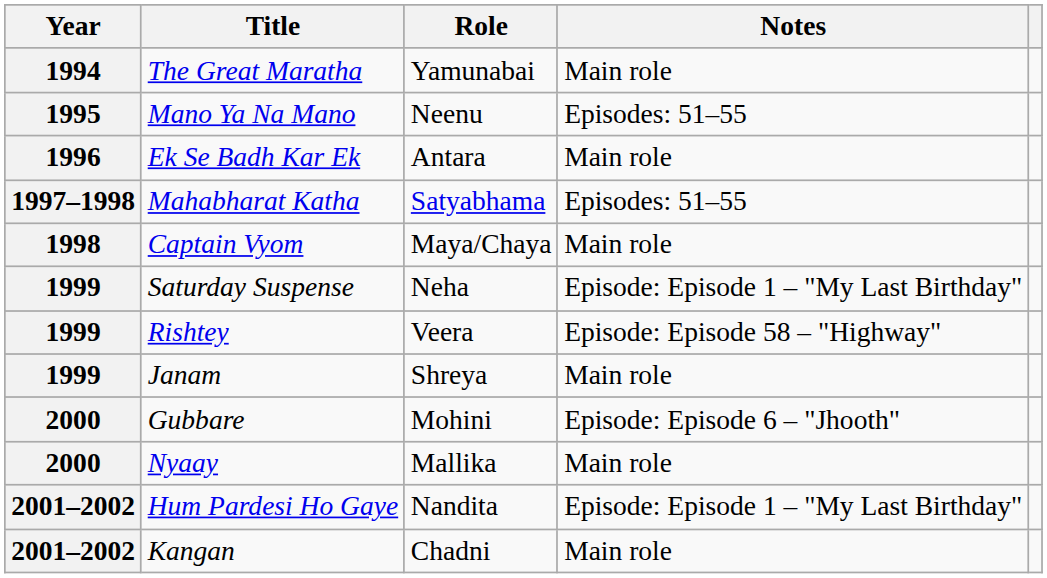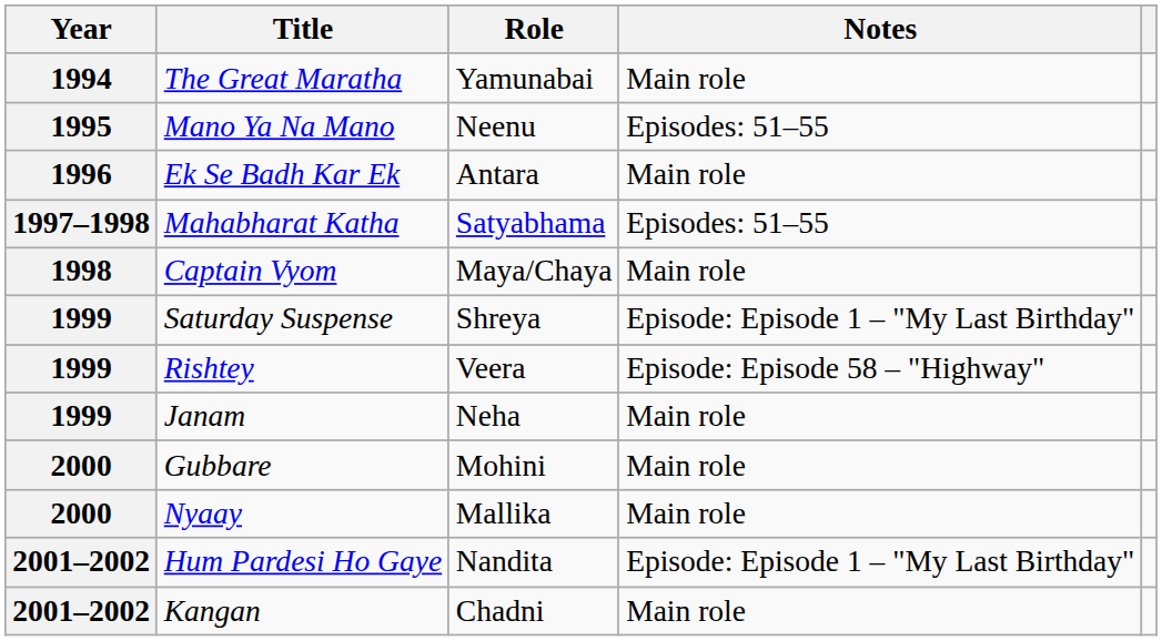 <table class="wikitable plainrowheaders sortable" style="margin-right: 0;">
 <tr>
 <th scope="col">Year</th>
 <th scope="col">Title</th>
 <th scope="col">Role</th>
 <th scope="col" class="unsortable">Notes</th>
 <th scope="col" class="unsortable"></th>
 </tr>
 <tr>
 <th scope="row">1994</th>
 <td><em><a href='#'>The Great Maratha</a></em></td>
 <td>Yamunabai</td>
 <td>Main role</td>
 <td></td>
 </tr>
 <tr>
 <th scope="row">1995</th>
 <td><em><a href='#'>Mano Ya Na Mano</a></em></td>
 <td>Neenu</td>
 <td>Episodes: 51–55</td>
 <td></td>
 </tr>
 <tr>
 <th scope="row">1996</th>
 <td><em><a href='#'>Ek Se Badh Kar Ek</a></em></td>
 <td>Antara</td>
 <td>Main role</td>
 <td></td>
 </tr>
 <tr>
 <th scope="row">1997–1998</th>
 <td><em><a href='#'>Mahabharat Katha</a></em></td>
 <td><a href='#'>Satyabhama</a></td>
 <td>Episodes: 51–55</td>
 <td></td>
 </tr>
 <tr>
 <th scope="row">1998</th>
 <td><em><a href='#'>Captain Vyom</a></em></td>
 <td>Maya/Chaya</td>
 <td>Main role</td>
 <td></td>
 </tr>
 <tr>
 <th scope="row">1999</th>
 <td><em>Saturday Suspense</em></td>
-<td>Neha</td>
+<td>Shreya</td>
 <td>Episode: Episode 1 – "My Last Birthday"</td>
 <td></td>
 </tr>
 <tr>
 <th scope="row">1999</th>
 <td><em><a href='#'>Rishtey</a></em></td>
 <td>Veera</td>
 <td>Episode: Episode 58 – "Highway"</td>
 <td></td>
 </tr>
 <tr>
 <th scope="row">1999</th>
 <td><em>Janam</em></td>
-<td>Shreya</td>
+<td>Neha</td>
 <td>Main role</td>
 <td></td>
 </tr>
 <tr>
 <th scope="row">2000</th>
 <td><em>Gubbare</em></td>
 <td>Mohini</td>
-<td>Episode: Episode 6 – "Jhooth"</td>
+<td>Main role</td>
 <td></td>
 </tr>
 <tr>
 <th scope="row">2000</th>
 <td><em><a href='#'>Nyaay</a></em></td>
 <td>Mallika</td>
 <td>Main role</td>
 <td></td>
 </tr>
 <tr>
 <th scope="row">2001–2002</th>
 <td><em><a href='#'>Hum Pardesi Ho Gaye</a></em></td>
 <td>Nandita</td>
 <td>Episode: Episode 1 – "My Last Birthday"</td>
 <td></td>
 </tr>
 <tr>
 <th scope="row">2001–2002</th>
 <td><em>Kangan</em></td>
 <td>Chadni</td>
 <td>Main role</td>
 <td></td>
 </tr>
 </table>
